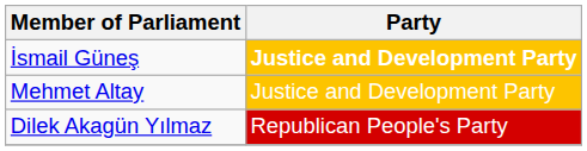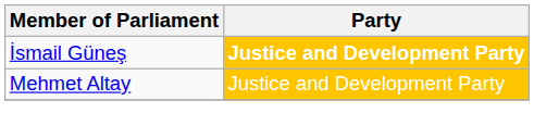 <table class="wikitable">
 <tr>
 <th>Member of Parliament</th>
 <th>Party</th>
 </tr>
 <tr>
 <td><a href='#'>İsmail Güneş</a></td>
 <td style="background:#FDC400; color:white"><strong>Justice and Development Party</strong></td>
 </tr>
 <tr>
 <td><a href='#'>Mehmet Altay</a></td>
 <td style="background:#FDC400; color:white">Justice and Development Party</td>
 </tr>
 <tr>
-<td><a href='#'>Dilek Akagün Yılmaz</a></td>
-<td style="background:#D40000; color:white">Republican People's Party</td>
-</tr>
-<tr>
 </tr>
 </table>
